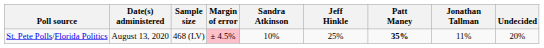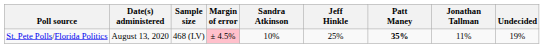 <table class="wikitable" style="font-size:90%;text-align:center;">
 <tr valign=bottom>
 <th>Poll source</th>
 <th>Date(s)<br>administered</th>
 <th>Sample<br>size</th>
 <th>Margin<br>of error</th>
 <th style="width:100px;">Sandra<br>Atkinson</th>
 <th style="width:100px;">Jeff<br>Hinkle</th>
 <th style="width:100px;">Patt<br>Maney</th>
 <th style="width:100px;">Jonathan<br>Tallman</th>
 <th>Undecided</th>
 </tr>
 <tr>
 <td style="text-align:left;"><a href='#'>St. Pete Polls</a>/<a href='#'>Florida Politics</a></td>
 <td>August 13, 2020</td>
 <td>468 (LV)</td>
 <td style="background: pink;">± 4.5%</td>
 <td>10%</td>
 <td>25%</td>
 <td><strong>35%</strong></td>
 <td>11%</td>
-<td>20%</td>
+<td>19%</td>
 </tr>
 </table>
